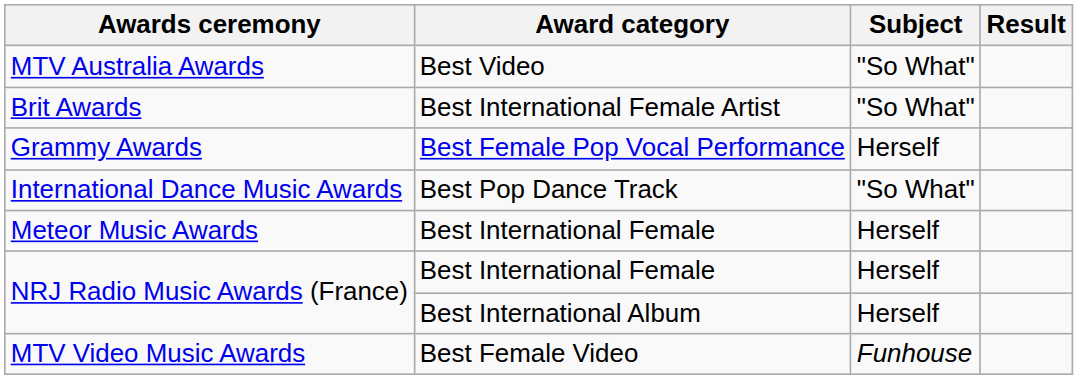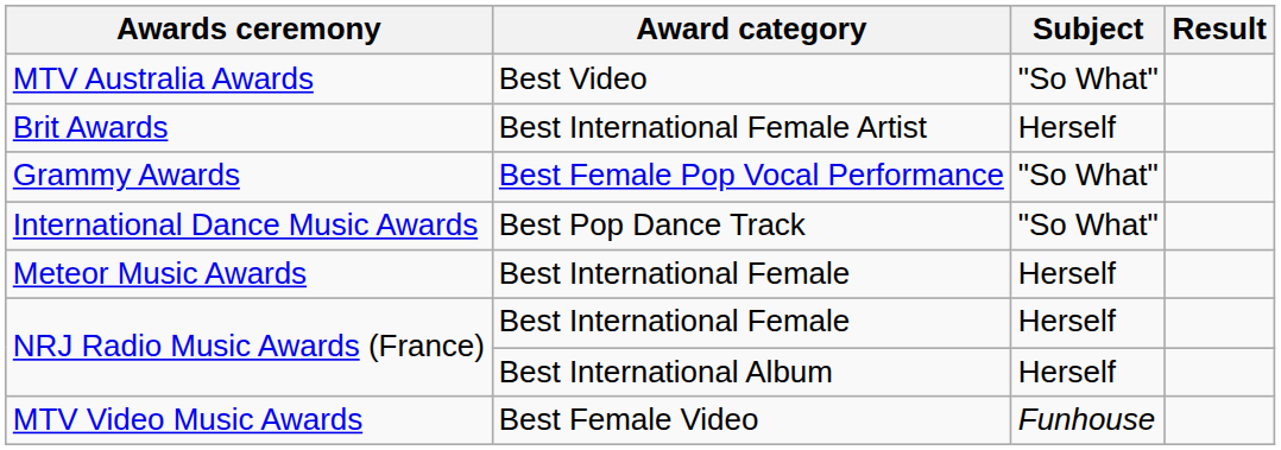 <table class="wikitable">
 <tr>
 <th style="text-align:center;">Awards ceremony</th>
 <th style="text-align:center;">Award category</th>
 <th style="text-align:center;">Subject</th>
 <th style="text-align:center;">Result</th>
 </tr>
 <tr>
 <td align="left"><a href='#'>MTV Australia Awards</a></td>
 <td align="left">Best Video</td>
 <td align="left">"So What"</td>
 <td></td>
 </tr>
 <tr>
 <td align="left"><a href='#'>Brit Awards</a></td>
 <td align="left">Best International Female Artist</td>
-<td align="left">"So What"</td>
+<td align="left">Herself</td>
 <td></td>
 </tr>
 <tr>
 <td align="left"><a href='#'>Grammy Awards</a></td>
 <td align="left"><a href='#'>Best Female Pop Vocal Performance</a></td>
-<td align="left">Herself</td>
+<td align="left">"So What"</td>
 <td></td>
 </tr>
 <tr>
 <td align="left"><a href='#'>International Dance Music Awards</a></td>
 <td align="left">Best Pop Dance Track</td>
 <td align="left">"So What"</td>
 <td></td>
 </tr>
 <tr>
 <td align="left"><a href='#'>Meteor Music Awards</a></td>
 <td align="left">Best International Female</td>
 <td align="left">Herself</td>
 <td></td>
 </tr>
 <tr>
 <td rowspan="2" style="text-align:left;"><a href='#'>NRJ Radio Music Awards</a> (France)</td>
 <td align="left">Best International Female</td>
 <td align="left">Herself</td>
 <td></td>
 </tr>
 <tr>
 <td align="left">Best International Album</td>
 <td align="left">Herself</td>
 <td></td>
 </tr>
 <tr>
 <td align="left"><a href='#'>MTV Video Music Awards</a></td>
 <td align="left">Best Female Video</td>
 <td align="left"><em>Funhouse</em></td>
 <td></td>
 </tr>
 </table>
